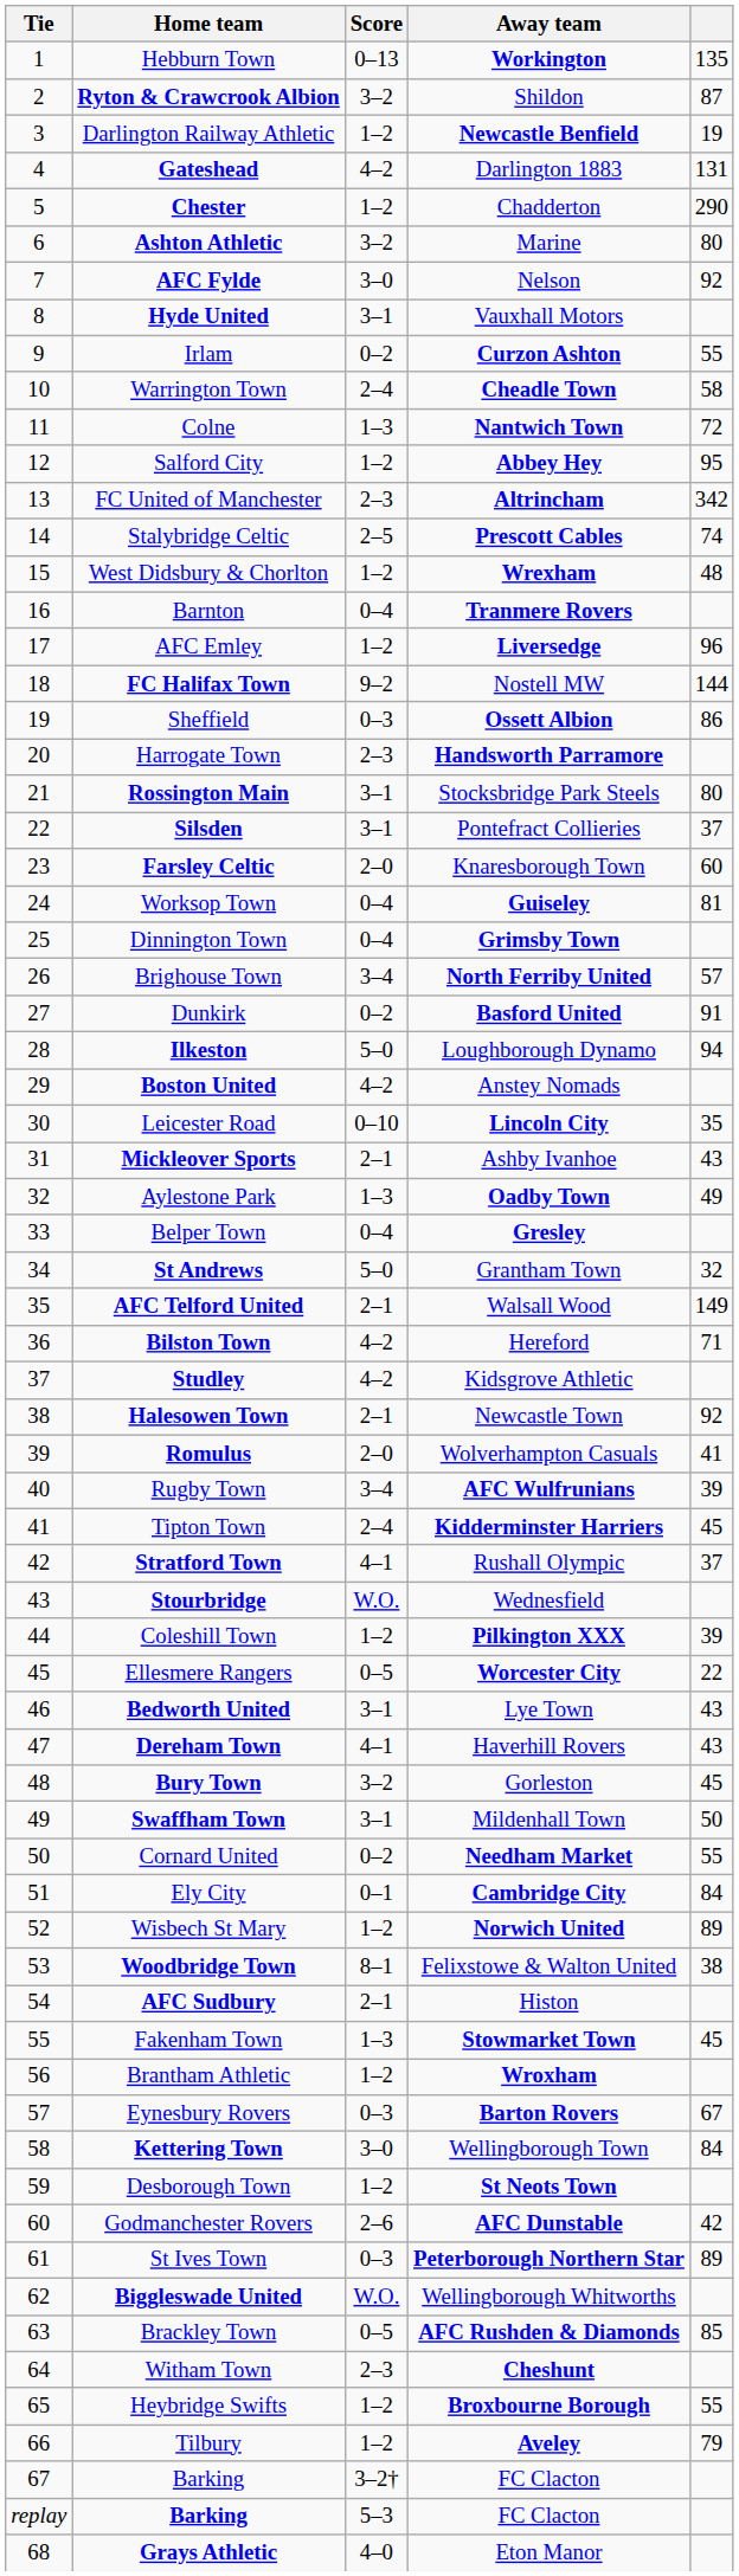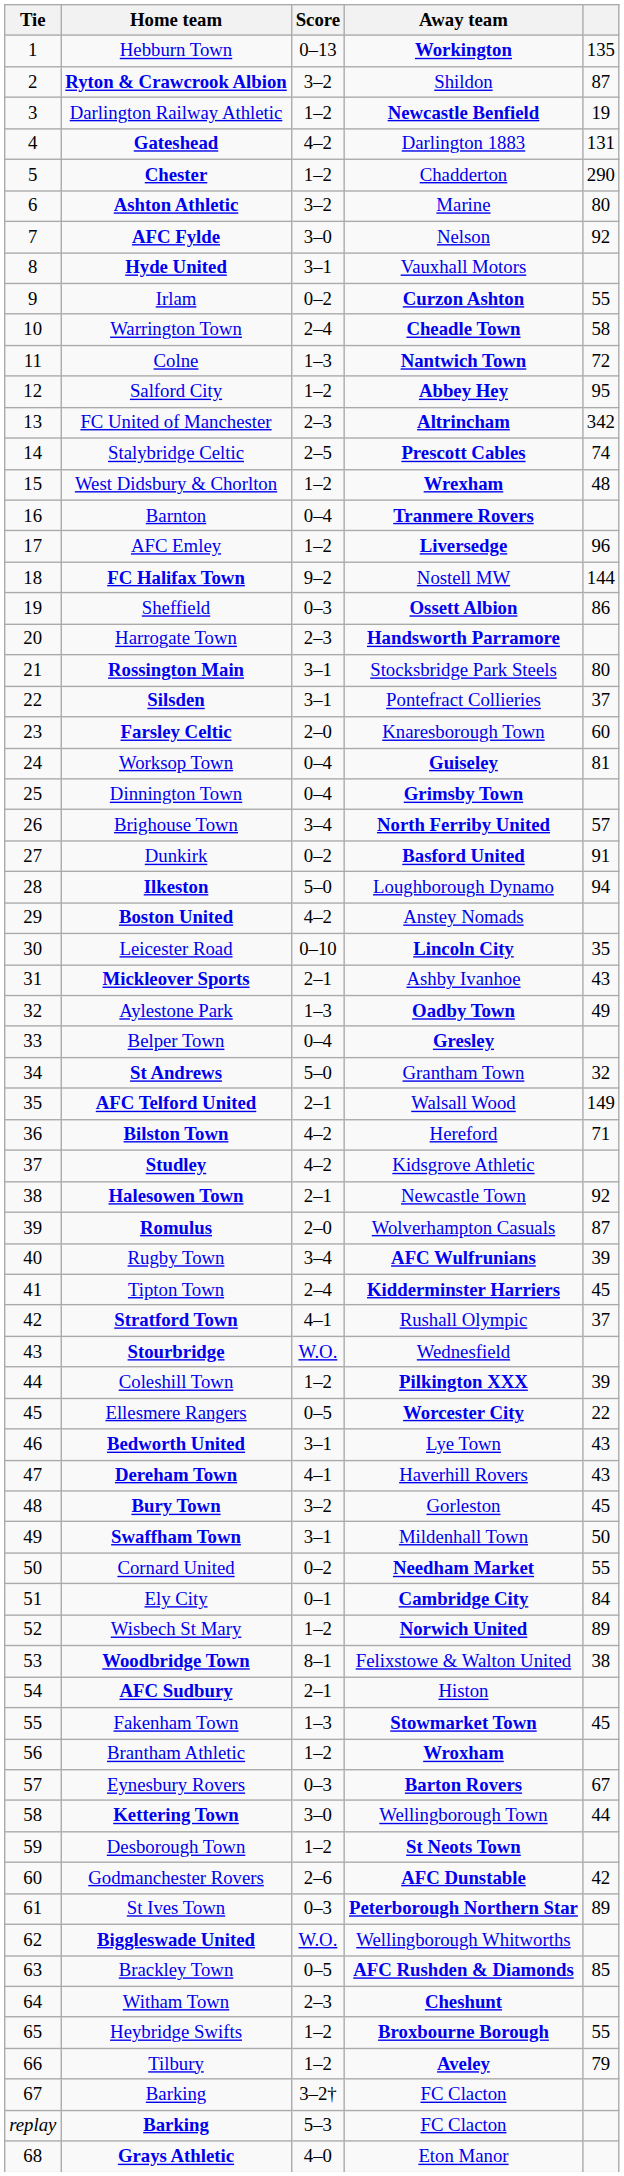 <table class="wikitable" style="text-align: center; font-size:85%">
 <tr>
 <th>Tie</th>
 <th>Home team</th>
 <th>Score</th>
 <th>Away team</th>
 <th></th>
 </tr>
 <tr>
 <td>1</td>
 <td><a href='#'>Hebburn Town</a></td>
 <td>0–13</td>
 <td><strong><a href='#'>Workington</a></strong></td>
 <td>135</td>
 </tr>
 <tr>
 <td>2</td>
 <td><strong><a href='#'>Ryton & Crawcrook Albion</a></strong></td>
 <td>3–2</td>
 <td><a href='#'>Shildon</a></td>
 <td>87</td>
 </tr>
 <tr>
 <td>3</td>
 <td><a href='#'>Darlington Railway Athletic</a></td>
 <td>1–2</td>
 <td><strong><a href='#'>Newcastle Benfield</a></strong></td>
 <td>19</td>
 </tr>
 <tr>
 <td>4</td>
 <td><strong><a href='#'>Gateshead</a></strong></td>
 <td>4–2</td>
 <td><a href='#'>Darlington 1883</a></td>
 <td>131</td>
 </tr>
 <tr>
 <td>5</td>
 <td><strong><a href='#'>Chester</a></strong></td>
 <td>1–2</td>
 <td><a href='#'>Chadderton</a></td>
 <td>290</td>
 </tr>
 <tr>
 <td>6</td>
 <td><strong><a href='#'>Ashton Athletic</a></strong></td>
 <td>3–2</td>
 <td><a href='#'>Marine</a></td>
 <td>80</td>
 </tr>
 <tr>
 <td>7</td>
 <td><strong><a href='#'>AFC Fylde</a></strong></td>
 <td>3–0</td>
 <td><a href='#'>Nelson</a></td>
 <td>92</td>
 </tr>
 <tr>
 <td>8</td>
 <td><strong><a href='#'>Hyde United</a></strong></td>
 <td>3–1</td>
 <td><a href='#'>Vauxhall Motors</a></td>
 <td></td>
 </tr>
 <tr>
 <td>9</td>
 <td><a href='#'>Irlam</a></td>
 <td>0–2</td>
 <td><strong><a href='#'>Curzon Ashton</a></strong></td>
 <td>55</td>
 </tr>
 <tr>
 <td>10</td>
 <td><a href='#'>Warrington Town</a></td>
 <td>2–4 </td>
 <td><strong><a href='#'>Cheadle Town</a></strong></td>
 <td>58</td>
 </tr>
 <tr>
 <td>11</td>
 <td><a href='#'>Colne</a></td>
 <td>1–3</td>
 <td><strong><a href='#'>Nantwich Town</a></strong></td>
 <td>72</td>
 </tr>
 <tr>
 <td>12</td>
 <td><a href='#'>Salford City</a></td>
 <td>1–2 </td>
 <td><strong><a href='#'>Abbey Hey</a></strong></td>
 <td>95</td>
 </tr>
 <tr>
 <td>13</td>
 <td><a href='#'>FC United of Manchester</a></td>
 <td>2–3</td>
 <td><strong><a href='#'>Altrincham</a></strong></td>
 <td>342</td>
 </tr>
 <tr>
 <td>14</td>
 <td><a href='#'>Stalybridge Celtic</a></td>
 <td>2–5</td>
 <td><strong><a href='#'>Prescott Cables</a></strong></td>
 <td>74</td>
 </tr>
 <tr>
 <td>15</td>
 <td><a href='#'>West Didsbury & Chorlton</a></td>
 <td>1–2</td>
 <td><strong><a href='#'>Wrexham</a></strong></td>
 <td>48</td>
 </tr>
 <tr>
 <td>16</td>
 <td><a href='#'>Barnton</a></td>
 <td>0–4</td>
 <td><strong><a href='#'>Tranmere Rovers</a></strong></td>
 <td></td>
 </tr>
 <tr>
 <td>17</td>
 <td><a href='#'>AFC Emley</a></td>
 <td>1–2</td>
 <td><strong><a href='#'>Liversedge</a></strong></td>
 <td>96</td>
 </tr>
 <tr>
 <td>18</td>
 <td><strong><a href='#'>FC Halifax Town</a></strong></td>
 <td>9–2</td>
 <td><a href='#'>Nostell MW</a></td>
 <td>144</td>
 </tr>
 <tr>
 <td>19</td>
 <td><a href='#'>Sheffield</a></td>
 <td>0–3</td>
 <td><strong><a href='#'>Ossett Albion</a></strong></td>
 <td>86</td>
 </tr>
 <tr>
 <td>20</td>
 <td><a href='#'>Harrogate Town</a></td>
 <td>2–3</td>
 <td><strong><a href='#'>Handsworth Parramore</a></strong></td>
 <td></td>
 </tr>
 <tr>
 <td>21</td>
 <td><strong><a href='#'>Rossington Main</a></strong></td>
 <td>3–1</td>
 <td><a href='#'>Stocksbridge Park Steels</a></td>
 <td>80</td>
 </tr>
 <tr>
 <td>22</td>
 <td><strong><a href='#'>Silsden</a></strong></td>
 <td>3–1</td>
 <td><a href='#'>Pontefract Collieries</a></td>
 <td>37</td>
 </tr>
 <tr>
 <td>23</td>
 <td><strong><a href='#'>Farsley Celtic</a></strong></td>
 <td>2–0</td>
 <td><a href='#'>Knaresborough Town</a></td>
 <td>60</td>
 </tr>
 <tr>
 <td>24</td>
 <td><a href='#'>Worksop Town</a></td>
 <td>0–4</td>
 <td><strong><a href='#'>Guiseley</a></strong></td>
 <td>81</td>
 </tr>
 <tr>
 <td>25</td>
 <td><a href='#'>Dinnington Town</a></td>
 <td>0–4</td>
 <td><strong><a href='#'>Grimsby Town</a></strong></td>
 <td></td>
 </tr>
 <tr>
 <td>26</td>
 <td><a href='#'>Brighouse Town</a></td>
 <td>3–4 </td>
 <td><strong><a href='#'>North Ferriby United</a></strong></td>
 <td>57</td>
 </tr>
 <tr>
 <td>27</td>
 <td><a href='#'>Dunkirk</a></td>
 <td>0–2</td>
 <td><strong><a href='#'>Basford United</a></strong></td>
 <td>91</td>
 </tr>
 <tr>
 <td>28</td>
 <td><strong><a href='#'>Ilkeston</a></strong></td>
 <td>5–0</td>
 <td><a href='#'>Loughborough Dynamo</a></td>
 <td>94</td>
 </tr>
 <tr>
 <td>29</td>
 <td><strong><a href='#'>Boston United</a></strong></td>
 <td>4–2</td>
 <td><a href='#'>Anstey Nomads</a></td>
 <td></td>
 </tr>
 <tr>
 <td>30</td>
 <td><a href='#'>Leicester Road</a></td>
 <td>0–10</td>
 <td><strong><a href='#'>Lincoln City</a></strong></td>
 <td>35</td>
 </tr>
 <tr>
 <td>31</td>
 <td><strong><a href='#'>Mickleover Sports</a></strong></td>
 <td>2–1</td>
 <td><a href='#'>Ashby Ivanhoe</a></td>
 <td>43</td>
 </tr>
 <tr>
 <td>32</td>
 <td><a href='#'>Aylestone Park</a></td>
 <td>1–3</td>
 <td><strong><a href='#'>Oadby Town</a></strong></td>
 <td>49</td>
 </tr>
 <tr>
 <td>33</td>
 <td><a href='#'>Belper Town</a></td>
 <td>0–4</td>
 <td><strong><a href='#'>Gresley</a></strong></td>
 <td></td>
 </tr>
 <tr>
 <td>34</td>
 <td><strong><a href='#'>St Andrews</a></strong></td>
 <td>5–0</td>
 <td><a href='#'>Grantham Town</a></td>
 <td>32</td>
 </tr>
 <tr>
 <td>35</td>
 <td><strong><a href='#'>AFC Telford United</a></strong></td>
 <td>2–1</td>
 <td><a href='#'>Walsall Wood</a></td>
 <td>149</td>
 </tr>
 <tr>
 <td>36</td>
 <td><strong><a href='#'>Bilston Town</a></strong></td>
 <td>4–2</td>
 <td><a href='#'>Hereford</a></td>
 <td>71</td>
 </tr>
 <tr>
 <td>37</td>
 <td><strong><a href='#'>Studley</a></strong></td>
 <td>4–2</td>
 <td><a href='#'>Kidsgrove Athletic</a></td>
 <td></td>
 </tr>
 <tr>
 <td>38</td>
 <td><strong><a href='#'>Halesowen Town</a></strong></td>
 <td>2–1</td>
 <td><a href='#'>Newcastle Town</a></td>
 <td>92</td>
 </tr>
 <tr>
 <td>39</td>
 <td><strong><a href='#'>Romulus</a></strong></td>
 <td>2–0</td>
 <td><a href='#'>Wolverhampton Casuals</a></td>
-<td>41</td>
+<td>87</td>
 </tr>
 <tr>
 <td>40</td>
 <td><a href='#'>Rugby Town</a></td>
 <td>3–4</td>
 <td><strong><a href='#'>AFC Wulfrunians</a></strong></td>
 <td>39</td>
 </tr>
 <tr>
 <td>41</td>
 <td><a href='#'>Tipton Town</a></td>
 <td>2–4</td>
 <td><strong><a href='#'>Kidderminster Harriers</a></strong></td>
 <td>45</td>
 </tr>
 <tr>
 <td>42</td>
 <td><strong><a href='#'>Stratford Town</a></strong></td>
 <td>4–1</td>
 <td><a href='#'>Rushall Olympic</a></td>
 <td>37</td>
 </tr>
 <tr>
 <td>43</td>
 <td><strong><a href='#'>Stourbridge</a></strong></td>
 <td><a href='#'>W.O.</a></td>
 <td><a href='#'>Wednesfield</a></td>
 <td></td>
 </tr>
 <tr>
 <td>44</td>
 <td><a href='#'>Coleshill Town</a></td>
 <td>1–2 </td>
 <td><strong><a href='#'>Pilkington XXX</a></strong></td>
 <td>39</td>
 </tr>
 <tr>
 <td>45</td>
 <td><a href='#'>Ellesmere Rangers</a></td>
 <td>0–5</td>
 <td><strong><a href='#'>Worcester City</a></strong></td>
 <td>22</td>
 </tr>
 <tr>
 <td>46</td>
 <td><strong><a href='#'>Bedworth United</a></strong></td>
 <td>3–1</td>
 <td><a href='#'>Lye Town</a></td>
 <td>43</td>
 </tr>
 <tr>
 <td>47</td>
 <td><strong><a href='#'>Dereham Town</a></strong></td>
 <td>4–1</td>
 <td><a href='#'>Haverhill Rovers</a></td>
 <td>43</td>
 </tr>
 <tr>
 <td>48</td>
 <td><strong><a href='#'>Bury Town</a></strong></td>
 <td>3–2</td>
 <td><a href='#'>Gorleston</a></td>
 <td>45</td>
 </tr>
 <tr>
 <td>49</td>
 <td><strong><a href='#'>Swaffham Town</a></strong></td>
 <td>3–1</td>
 <td><a href='#'>Mildenhall Town</a></td>
 <td>50</td>
 </tr>
 <tr>
 <td>50</td>
 <td><a href='#'>Cornard United</a></td>
 <td>0–2</td>
 <td><strong><a href='#'>Needham Market</a></strong></td>
 <td>55</td>
 </tr>
 <tr>
 <td>51</td>
 <td><a href='#'>Ely City</a></td>
 <td>0–1</td>
 <td><strong><a href='#'>Cambridge City</a></strong></td>
 <td>84</td>
 </tr>
 <tr>
 <td>52</td>
 <td><a href='#'>Wisbech St Mary</a></td>
 <td>1–2</td>
 <td><strong><a href='#'>Norwich United</a></strong></td>
 <td>89</td>
 </tr>
 <tr>
 <td>53</td>
 <td><strong><a href='#'>Woodbridge Town</a></strong></td>
 <td>8–1</td>
 <td><a href='#'>Felixstowe & Walton United</a></td>
 <td>38</td>
 </tr>
 <tr>
 <td>54</td>
 <td><strong><a href='#'>AFC Sudbury</a></strong></td>
 <td>2–1</td>
 <td><a href='#'>Histon</a></td>
 <td></td>
 </tr>
 <tr>
 <td>55</td>
 <td><a href='#'>Fakenham Town</a></td>
 <td>1–3</td>
 <td><strong><a href='#'>Stowmarket Town</a></strong></td>
 <td>45</td>
 </tr>
 <tr>
 <td>56</td>
 <td><a href='#'>Brantham Athletic</a></td>
 <td>1–2</td>
 <td><strong><a href='#'>Wroxham</a></strong></td>
 <td></td>
 </tr>
 <tr>
 <td>57</td>
 <td><a href='#'>Eynesbury Rovers</a></td>
 <td>0–3</td>
 <td><strong><a href='#'>Barton Rovers</a></strong></td>
 <td>67</td>
 </tr>
 <tr>
 <td>58</td>
 <td><strong><a href='#'>Kettering Town</a></strong></td>
 <td>3–0</td>
 <td><a href='#'>Wellingborough Town</a></td>
-<td>84</td>
+<td>44</td>
 </tr>
 <tr>
 <td>59</td>
 <td><a href='#'>Desborough Town</a></td>
 <td>1–2</td>
 <td><strong><a href='#'>St Neots Town</a></strong></td>
 <td></td>
 </tr>
 <tr>
 <td>60</td>
 <td><a href='#'>Godmanchester Rovers</a></td>
 <td>2–6</td>
 <td><strong><a href='#'>AFC Dunstable</a></strong></td>
 <td>42</td>
 </tr>
 <tr>
 <td>61</td>
 <td><a href='#'>St Ives Town</a></td>
 <td>0–3</td>
 <td><strong><a href='#'>Peterborough Northern Star</a></strong></td>
 <td>89</td>
 </tr>
 <tr>
 <td>62</td>
 <td><strong><a href='#'>Biggleswade United</a></strong></td>
 <td><a href='#'>W.O.</a></td>
 <td><a href='#'>Wellingborough Whitworths</a></td>
 <td></td>
 </tr>
 <tr>
 <td>63</td>
 <td><a href='#'>Brackley Town</a></td>
 <td>0–5</td>
 <td><strong><a href='#'>AFC Rushden & Diamonds</a></strong></td>
 <td>85</td>
 </tr>
 <tr>
 <td>64</td>
 <td><a href='#'>Witham Town</a></td>
 <td>2–3</td>
 <td><strong><a href='#'>Cheshunt</a></strong></td>
 <td></td>
 </tr>
 <tr>
 <td>65</td>
 <td><a href='#'>Heybridge Swifts</a></td>
 <td>1–2 </td>
 <td><strong><a href='#'>Broxbourne Borough</a></strong></td>
 <td>55</td>
 </tr>
 <tr>
 <td>66</td>
 <td><a href='#'>Tilbury</a></td>
 <td>1–2</td>
 <td><strong><a href='#'>Aveley</a></strong></td>
 <td>79</td>
 </tr>
 <tr>
 <td>67</td>
 <td><a href='#'>Barking</a></td>
 <td>3–2†</td>
 <td><a href='#'>FC Clacton</a></td>
 <td></td>
 </tr>
 <tr>
 <td><em>replay</em></td>
 <td><strong><a href='#'>Barking</a></strong></td>
 <td>5–3</td>
 <td><a href='#'>FC Clacton</a></td>
 <td></td>
 </tr>
 <tr>
 <td>68</td>
 <td><strong><a href='#'>Grays Athletic</a></strong></td>
 <td>4–0</td>
 <td><a href='#'>Eton Manor</a></td>
 <td></td>
 </tr>
 <tr>
 </tr>
 </table>
